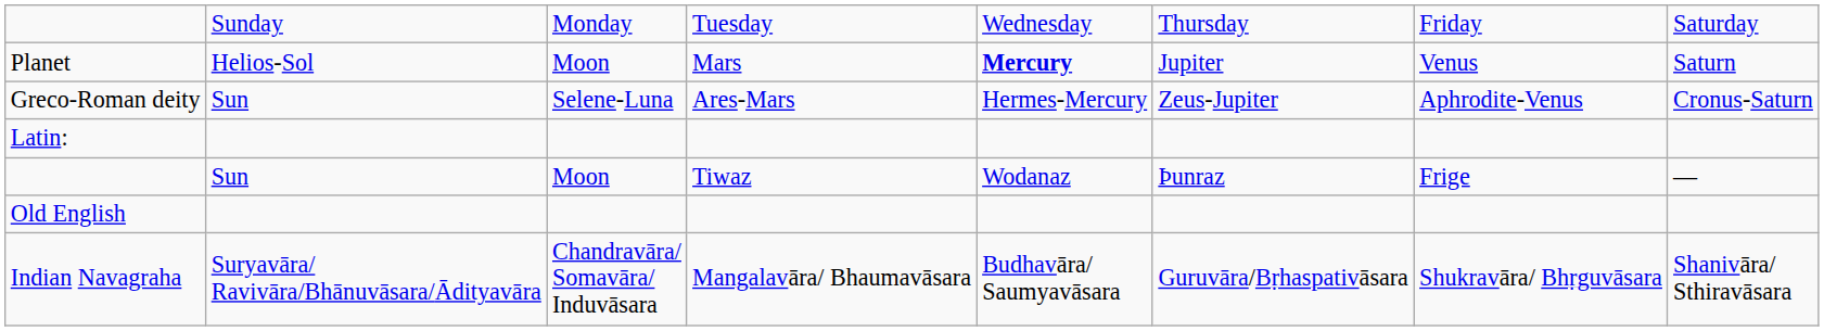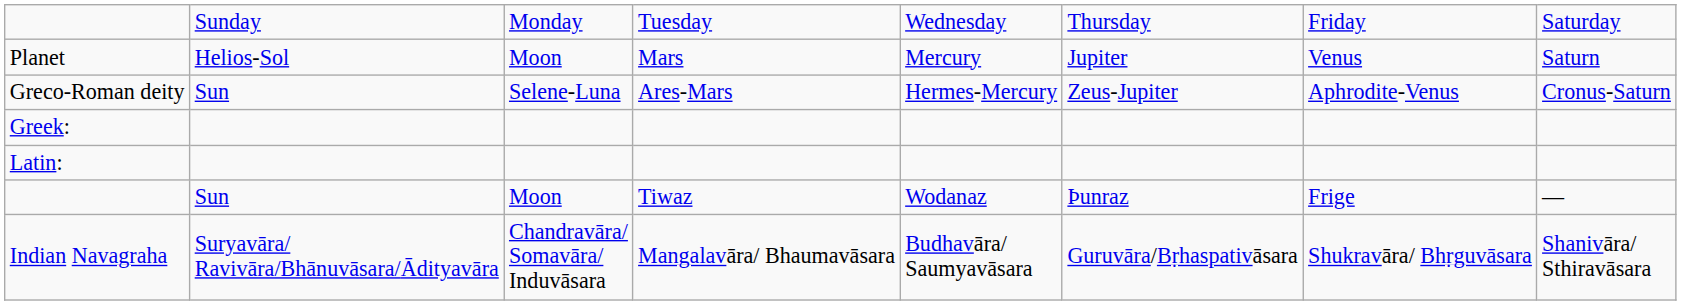 <table class="wikitable">
 <tr>
 <td></td>
 <td><a href='#'>Sunday</a></td>
 <td><a href='#'>Monday</a></td>
 <td><a href='#'>Tuesday</a></td>
 <td><a href='#'>Wednesday</a></td>
 <td><a href='#'>Thursday</a></td>
 <td><a href='#'>Friday</a></td>
 <td><a href='#'>Saturday</a></td>
 </tr>
 <tr>
 <td>Planet</td>
 <td><a href='#'>Helios</a>-<a href='#'>Sol</a></td>
 <td><a href='#'>Moon</a></td>
 <td><a href='#'>Mars</a></td>
-<td><strong><a href='#'>Mercury</a></strong></td>
+<td><a href='#'>Mercury</a></td>
 <td><a href='#'>Jupiter</a></td>
 <td><a href='#'>Venus</a></td>
 <td><a href='#'>Saturn</a></td>
 </tr>
 <tr>
 <td>Greco-Roman deity</td>
 <td><a href='#'>Sun</a></td>
 <td><a href='#'>Selene</a>-<a href='#'>Luna</a></td>
 <td><a href='#'>Ares</a>-<a href='#'>Mars</a></td>
 <td><a href='#'>Hermes</a>-<a href='#'>Mercury</a></td>
 <td><a href='#'>Zeus</a>-<a href='#'>Jupiter</a></td>
 <td><a href='#'>Aphrodite</a>-<a href='#'>Venus</a></td>
 <td><a href='#'>Cronus</a>-<a href='#'>Saturn</a></td>
+</tr>
+<tr>
+<td><a href='#'>Greek</a>:</td>
+<td></td>
+<td></td>
+<td></td>
+<td></td>
+<td></td>
+<td></td>
+<td></td>
 </tr>
 <tr>
 <td><a href='#'>Latin</a>:</td>
 <td></td>
 <td></td>
 <td></td>
 <td></td>
 <td></td>
 <td></td>
 <td></td>
 </tr>
 <tr>
 <td></td>
 <td><a href='#'>Sun</a></td>
 <td><a href='#'>Moon</a></td>
 <td><a href='#'>Tiwaz</a></td>
 <td><a href='#'>Wodanaz</a></td>
 <td><a href='#'>Þunraz</a></td>
 <td><a href='#'>Frige</a></td>
 <td>—</td>
 </tr>
 <tr>
-<td><a href='#'>Old English</a></td>
-<td></td>
-<td></td>
-<td></td>
-<td></td>
-<td></td>
-<td></td>
-<td></td>
-</tr>
-<tr>
 <td><a href='#'>Indian</a> <a href='#'>Navagraha</a></td>
 <td><a href='#'>Suryavāra/</a><br><a href='#'>Ravivāra/Bhānuvāsara/</a><a href='#'>Ādityavāra</a></td>
 <td><a href='#'>Chandravāra/</a><br><a href='#'>Somavāra/</a><br>Induvāsara</td>
 <td><a href='#'>Mangalav</a>āra/ Bhaumavāsara</td>
 <td><a href='#'>Budhav</a>āra/<br>Saumyavāsara</td>
 <td><a href='#'>Guruvāra</a>/<a href='#'>Bṛhaspativ</a>āsara</td>
 <td><a href='#'>Shukrav</a>āra/ <a href='#'>Bhṛguvāsara</a></td>
 <td><a href='#'>Shaniv</a>āra/<br>Sthiravāsara</td>
 </tr>
 </table>
